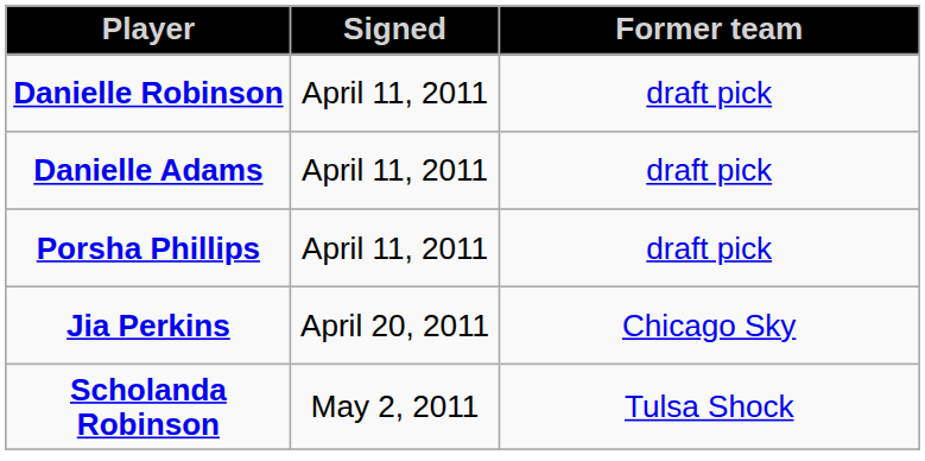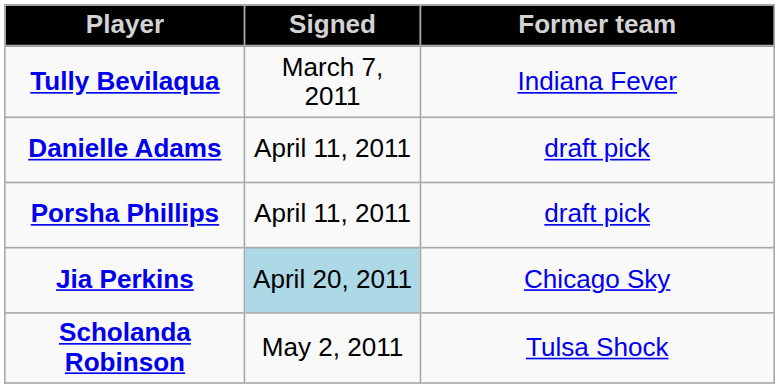 <table class="wikitable" style="text-align: center">
 <tr align="center" bgcolor="#dddddd">
 <td style="background:#000000;color:#D3D3D3; width:140px"><strong>Player</strong></td>
 <td style="background:#000000;color:#D3D3D3; width:100px"><strong>Signed</strong></td>
 <td style="background:#000000;color:#D3D3D3; width:210px"><strong>Former team</strong></td>
 </tr>
 <tr style="height:40px">
-<td><strong><a href='#'>Danielle Robinson</a></strong></td>
-<td>April 11, 2011</td>
-<td><a href='#'>draft pick</a></td>
+<td><strong><a href='#'>Tully Bevilaqua</a></strong></td>
+<td>March 7, 2011</td>
+<td><a href='#'>Indiana Fever</a></td>
 </tr>
 <tr style="height:40px">
 <td><strong><a href='#'>Danielle Adams</a></strong></td>
 <td>April 11, 2011</td>
 <td><a href='#'>draft pick</a></td>
 </tr>
 <tr style="height:40px">
 <td><strong><a href='#'>Porsha Phillips</a></strong></td>
 <td>April 11, 2011</td>
 <td><a href='#'>draft pick</a></td>
 </tr>
 <tr style="height:40px">
 <td><strong><a href='#'>Jia Perkins</a></strong></td>
-<td>April 20, 2011</td>
+<td style="background: lightblue;">April 20, 2011</td>
 <td><a href='#'>Chicago Sky</a></td>
 </tr>
 <tr style="height:40px">
 <td><strong><a href='#'>Scholanda Robinson</a></strong></td>
 <td>May 2, 2011</td>
 <td><a href='#'>Tulsa Shock</a></td>
 </tr>
 </table>
